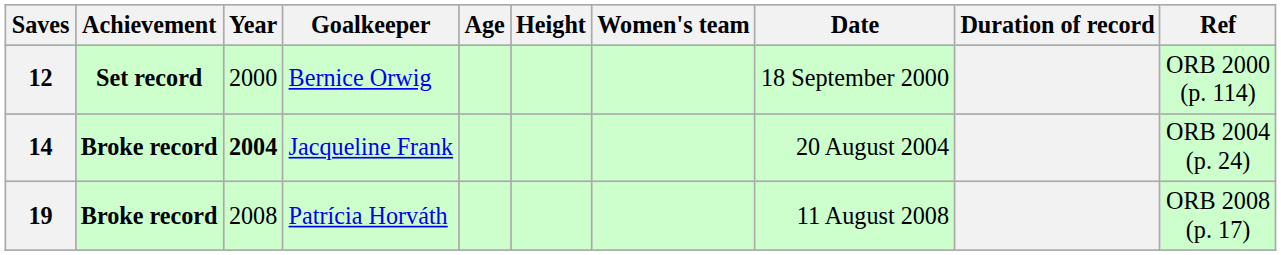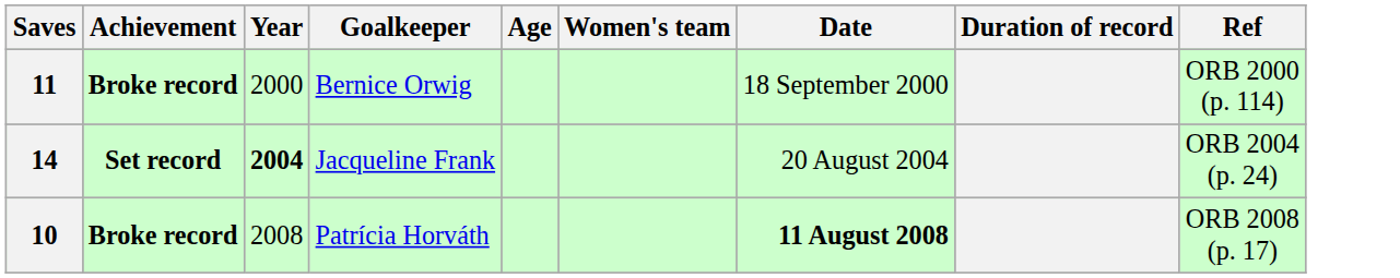 <table class="wikitable" style="text-align: center; font-size: 90%; margin-left: 1em;">
 <tr>
 <th>Saves</th>
 <th>Achievement</th>
 <th>Year</th>
 <th>Goalkeeper</th>
 <th>Age</th>
-<th>Height</th>
 <th>Women's team</th>
 <th>Date</th>
 <th>Duration of record</th>
 <th>Ref</th>
 </tr>
 <tr style="background-color: #ccffcc;">
-<td style="background-color: #f2f2f2;"><strong>12</strong></td>
-<td><strong>Set record</strong></td>
+<td style="background-color: #f2f2f2;"><strong>11</strong></td>
+<td><strong>Broke record</strong></td>
 <td>2000</td>
 <td style="text-align: left;" data-sort-value="Orwig, Bernice"><a href='#'>Bernice Orwig</a></td>
-<td></td>
 <td></td>
 <td style="text-align: left;"></td>
 <td style="text-align: right;">18 September 2000</td>
 <td style="background-color: #f2f2f2; text-align: left;"></td>
 <td>ORB 2000<br>(p. 114)</td>
 </tr>
 <tr style="background-color: #ccffcc;">
 <td style="background-color: #f2f2f2;"><strong>14</strong></td>
-<td><strong>Broke record</strong></td>
+<td><strong>Set record</strong></td>
 <td><strong>2004</strong></td>
 <td style="text-align: left;" data-sort-value="Frank, Jacqueline"><a href='#'>Jacqueline Frank</a></td>
-<td></td>
 <td></td>
 <td style="text-align: left;"></td>
 <td style="text-align: right;">20 August 2004</td>
 <td style="background-color: #f2f2f2; text-align: left;"></td>
 <td>ORB 2004<br>(p. 24)</td>
 </tr>
 <tr style="background-color: #ccffcc;">
-<td style="background-color: #f2f2f2;"><strong>19</strong></td>
+<td style="background-color: #f2f2f2;"><strong>10</strong></td>
 <td><strong>Broke record</strong></td>
 <td>2008</td>
 <td style="text-align: left;" data-sort-value="Horváth, Patrícia"><a href='#'>Patrícia Horváth</a></td>
 <td></td>
-<td></td>
 <td style="text-align: left;"></td>
-<td style="text-align: right;">11 August 2008</td>
+<td style="text-align: right;"><strong>11 August 2008</strong></td>
 <td style="background-color: #f2f2f2; text-align: left;"></td>
 <td>ORB 2008<br>(p. 17)</td>
 </tr>
 </table>
